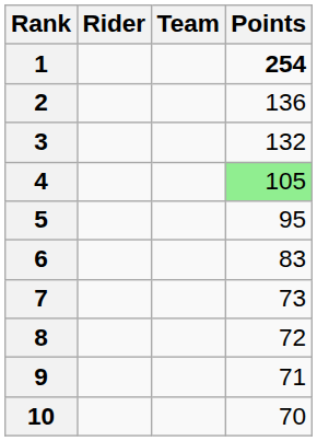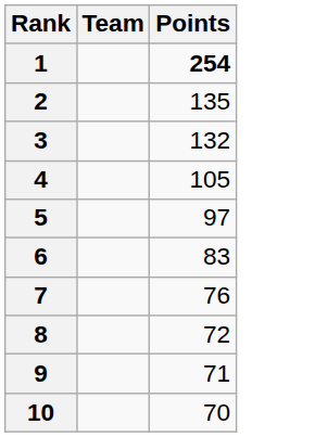 <table class="wikitable" margin-bottom:0;">
 <tr>
 <th scope="col">Rank</th>
-<th scope="col">Rider</th>
 <th scope="col">Team</th>
 <th scope="col">Points</th>
 </tr>
 <tr>
 <th scope="row">1</th>
-<td> </td>
 <td></td>
 <td align="right"><strong>254</strong></td>
 </tr>
 <tr>
 <th scope="row">2</th>
 <td></td>
-<td></td>
-<td align="right">136</td>
+<td align="right">135</td>
 </tr>
 <tr>
 <th scope="row">3</th>
-<td></td>
 <td></td>
 <td align="right">132</td>
 </tr>
 <tr>
 <th scope="row">4</th>
 <td></td>
-<td></td>
-<td align="right" style="background: lightgreen;">105</td>
+<td align="right">105</td>
 </tr>
 <tr>
 <th scope="row">5</th>
 <td></td>
-<td></td>
-<td align="right">95</td>
+<td align="right">97</td>
 </tr>
 <tr>
 <th scope="row">6</th>
-<td></td>
 <td></td>
 <td align="right">83</td>
 </tr>
 <tr>
 <th scope="row">7</th>
 <td></td>
-<td></td>
-<td align="right">73</td>
+<td align="right">76</td>
 </tr>
 <tr>
 <th scope="row">8</th>
-<td></td>
 <td></td>
 <td align="right">72</td>
 </tr>
 <tr>
 <th scope="row">9</th>
-<td> </td>
 <td></td>
 <td align="right">71</td>
 </tr>
 <tr>
 <th scope="row">10</th>
 <td></td>
-<td></td>
 <td align="right">70</td>
 </tr>
 </table>
